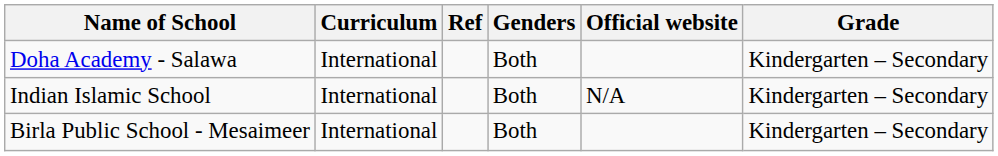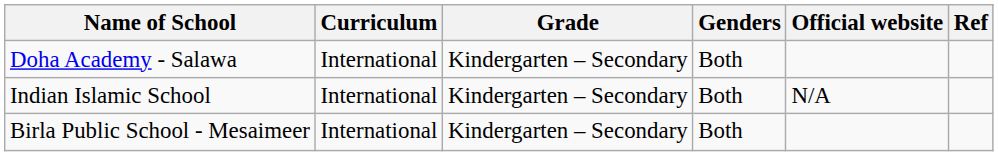 <table class="wikitable">
 <tr>
 <th>Name of School</th>
 <th>Curriculum</th>
-<th>Ref</th>
+<th>Grade</th>
 <th>Genders</th>
 <th>Official website</th>
-<th>Grade</th>
+<th>Ref</th>
 </tr>
 <tr>
 <td><a href='#'>Doha Academy</a> - Salawa</td>
 <td>International</td>
-<td></td>
+<td>Kindergarten – Secondary</td>
 <td>Both</td>
 <td></td>
-<td>Kindergarten – Secondary</td>
+<td></td>
 </tr>
 <tr>
 <td>Indian Islamic School</td>
 <td>International</td>
-<td></td>
+<td>Kindergarten – Secondary</td>
 <td>Both</td>
 <td>N/A</td>
-<td>Kindergarten – Secondary</td>
+<td></td>
 </tr>
 <tr>
 <td>Birla Public School - Mesaimeer</td>
 <td>International</td>
-<td></td>
+<td>Kindergarten – Secondary</td>
 <td>Both</td>
 <td></td>
-<td>Kindergarten – Secondary</td>
+<td></td>
 </tr>
 </table>
